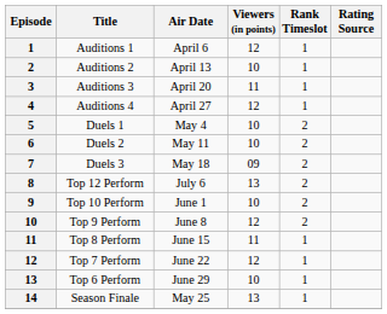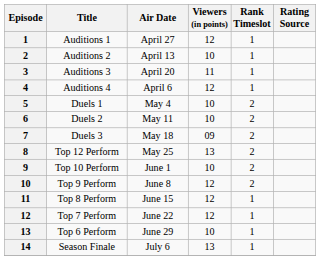 <table class="wikitable plainrowheaders" style="text-align:center">
 <tr>
 <th width="060">Episode</th>
 <th width="120">Title</th>
 <th width="090">Air Date</th>
 <th width="060">Viewers<br><small>(in points)</small></th>
 <th width="060">Rank<br>Timeslot</th>
 <th width="060">Rating<br>Source</th>
 </tr>
 <tr>
 <th>1</th>
 <td>Auditions 1</td>
-<td>April 6</td>
+<td>April 27</td>
 <td>12</td>
 <td>1</td>
 <td></td>
 </tr>
 <tr>
 <th>2</th>
 <td>Auditions 2</td>
 <td>April 13</td>
 <td>10</td>
 <td>1</td>
 <td></td>
 </tr>
 <tr>
 <th>3</th>
 <td>Auditions 3</td>
 <td>April 20</td>
 <td>11</td>
 <td>1</td>
 <td></td>
 </tr>
 <tr>
 <th>4</th>
 <td>Auditions 4</td>
-<td>April 27</td>
+<td>April 6</td>
 <td>12</td>
 <td>1</td>
 <td></td>
 </tr>
 <tr>
 <th>5</th>
 <td>Duels 1</td>
 <td>May 4</td>
 <td>10</td>
 <td>2</td>
 <td></td>
 </tr>
 <tr>
 <th>6</th>
 <td>Duels 2</td>
 <td>May 11</td>
 <td>10</td>
 <td>2</td>
 <td></td>
 </tr>
 <tr>
 <th>7</th>
 <td>Duels 3</td>
 <td>May 18</td>
 <td>09</td>
 <td>2</td>
 <td></td>
 </tr>
 <tr>
 <th>8</th>
 <td>Top 12 Perform</td>
-<td>July 6</td>
+<td>May 25</td>
 <td>13</td>
 <td>2</td>
 <td></td>
 </tr>
 <tr>
 <th>9</th>
 <td>Top 10 Perform</td>
 <td>June 1</td>
 <td>10</td>
 <td>2</td>
 <td></td>
 </tr>
 <tr>
 <th>10</th>
 <td>Top 9 Perform</td>
 <td>June 8</td>
 <td>12</td>
 <td>2</td>
 <td></td>
 </tr>
 <tr>
 <th>11</th>
 <td>Top 8 Perform</td>
 <td>June 15</td>
-<td>11</td>
+<td>12</td>
 <td>1</td>
 <td></td>
 </tr>
 <tr>
 <th>12</th>
 <td>Top 7 Perform</td>
 <td>June 22</td>
 <td>12</td>
 <td>1</td>
 <td></td>
 </tr>
 <tr>
 <th>13</th>
 <td>Top 6 Perform</td>
 <td>June 29</td>
 <td>10</td>
 <td>1</td>
 <td></td>
 </tr>
 <tr>
 <th>14</th>
 <td>Season Finale</td>
-<td>May 25</td>
+<td>July 6</td>
 <td>13</td>
 <td>1</td>
 <td></td>
 </tr>
 <tr>
 </tr>
 </table>
